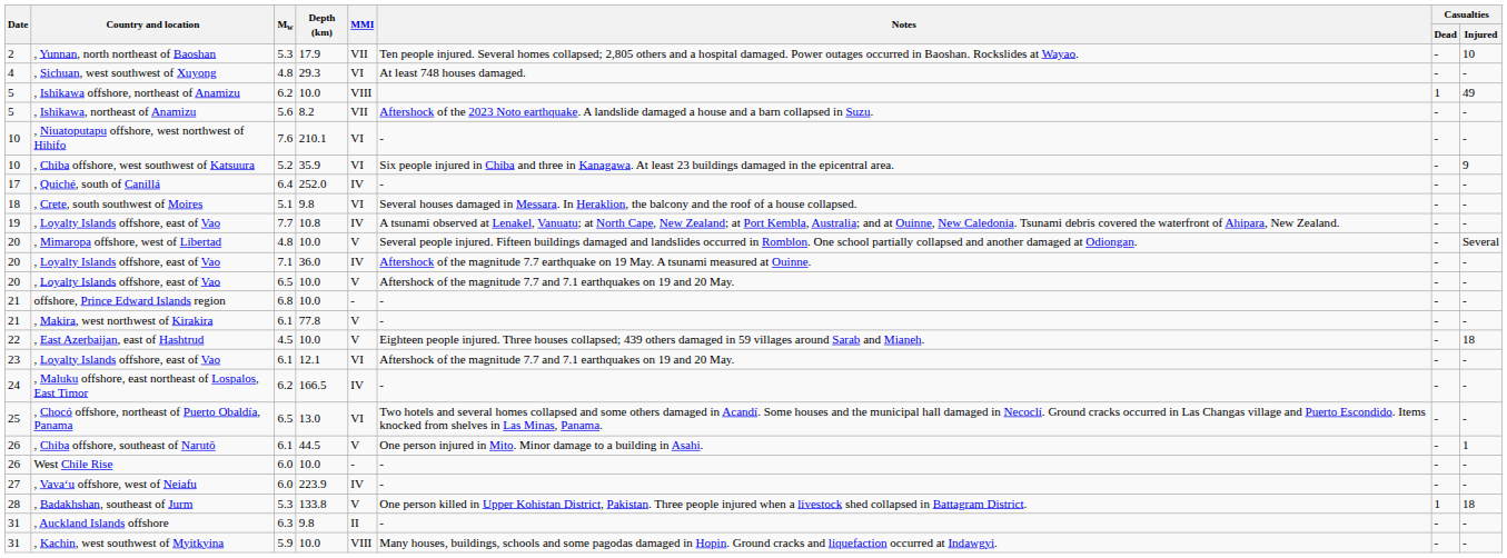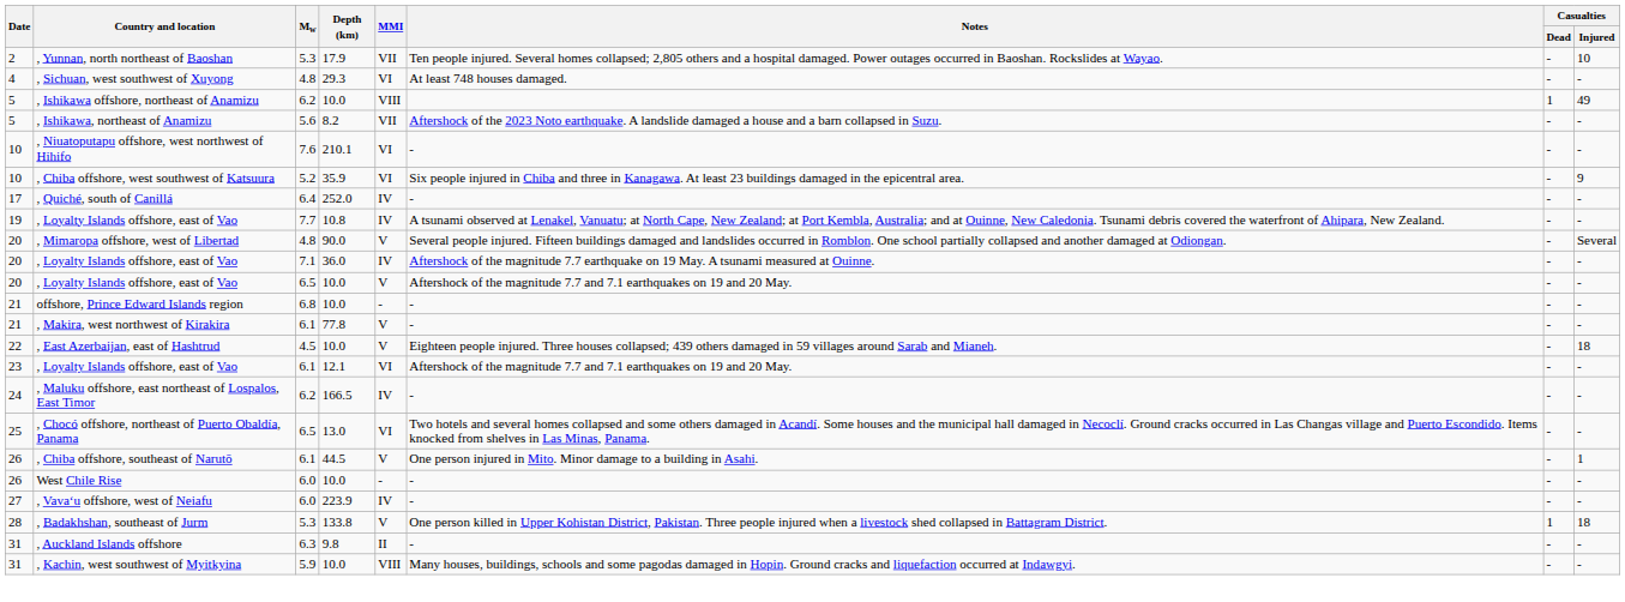 <table class="wikitable sortable" style="border:1px black;  margin-left:1em;">
 <tr>
 <th rowspan="2"><small>Date</small></th>
 <th rowspan="2" style="width: 310px"><small>Country and location</small></th>
 <th rowspan="2"><small>M<sub>w</sub></small></th>
 <th rowspan="2"><small>Depth (km)</small></th>
 <th rowspan="2"><small><a href='#'>MMI</a></small></th>
 <th rowspan="2" class="unsortable"><small>Notes</small></th>
 <th colspan="2"><small>Casualties</small></th>
 </tr>
 <tr>
 <th><small>Dead</small></th>
 <th><small>Injured</small></th>
 </tr>
 <tr>
 <td>2</td>
 <td>, <a href='#'>Yunnan</a>,  north northeast of <a href='#'>Baoshan</a></td>
 <td>5.3</td>
 <td>17.9</td>
 <td>VII</td>
 <td>Ten people injured. Several homes collapsed; 2,805 others and a hospital damaged. Power outages occurred in Baoshan. Rockslides at <a href='#'>Wayao</a>.</td>
 <td>-</td>
 <td>10</td>
 </tr>
 <tr>
 <td>4</td>
 <td>, <a href='#'>Sichuan</a>,  west southwest of <a href='#'>Xuyong</a></td>
 <td>4.8</td>
 <td>29.3</td>
 <td>VI</td>
 <td>At least 748 houses damaged.</td>
 <td>-</td>
 <td>-</td>
 </tr>
 <tr>
 <td>5</td>
 <td>, <a href='#'>Ishikawa</a> offshore,  northeast of <a href='#'>Anamizu</a></td>
 <td>6.2</td>
 <td>10.0</td>
 <td>VIII</td>
 <td></td>
 <td>1</td>
 <td>49</td>
 </tr>
 <tr>
 <td>5</td>
 <td>, <a href='#'>Ishikawa</a>,  northeast of <a href='#'>Anamizu</a></td>
 <td>5.6</td>
 <td>8.2</td>
 <td>VII</td>
 <td><a href='#'>Aftershock</a> of the <a href='#'>2023 Noto earthquake</a>. A landslide damaged a house and a barn collapsed in <a href='#'>Suzu</a>.</td>
 <td>-</td>
 <td>-</td>
 </tr>
 <tr>
 <td>10</td>
 <td>, <a href='#'>Niuatoputapu</a> offshore,  west northwest of <a href='#'>Hihifo</a></td>
 <td>7.6</td>
 <td>210.1</td>
 <td>VI</td>
 <td>-</td>
 <td>-</td>
 <td>-</td>
 </tr>
 <tr>
 <td>10</td>
 <td>, <a href='#'>Chiba</a> offshore,  west southwest of <a href='#'>Katsuura</a></td>
 <td>5.2</td>
 <td>35.9</td>
 <td>VI</td>
 <td>Six people injured in <a href='#'>Chiba</a> and three in <a href='#'>Kanagawa</a>. At least 23 buildings damaged in the epicentral area.</td>
 <td>-</td>
 <td>9</td>
 </tr>
 <tr>
 <td>17</td>
 <td>, <a href='#'>Quiché</a>,  south of <a href='#'>Canillá</a></td>
 <td>6.4</td>
 <td>252.0</td>
 <td>IV</td>
 <td>-</td>
 <td>-</td>
 <td>-</td>
 </tr>
 <tr>
-<td>18</td>
-<td>, <a href='#'>Crete</a>,  south southwest of <a href='#'>Moires</a></td>
-<td>5.1</td>
-<td>9.8</td>
-<td>VI</td>
-<td>Several houses damaged in <a href='#'>Messara</a>. In <a href='#'>Heraklion</a>, the balcony and the roof of a house collapsed.</td>
-<td>-</td>
-<td>-</td>
-</tr>
-<tr>
 <td>19</td>
 <td>, <a href='#'>Loyalty Islands</a> offshore,  east of <a href='#'>Vao</a></td>
 <td>7.7</td>
 <td>10.8</td>
 <td>IV</td>
 <td>A  tsunami observed at <a href='#'>Lenakel</a>, <a href='#'>Vanuatu</a>;  at <a href='#'>North Cape</a>, <a href='#'>New Zealand</a>;  at <a href='#'>Port Kembla</a>, <a href='#'>Australia</a>; and  at <a href='#'>Ouinne</a>, <a href='#'>New Caledonia</a>. Tsunami debris covered the waterfront of <a href='#'>Ahipara</a>, New Zealand.</td>
 <td>-</td>
 <td>-</td>
 </tr>
 <tr>
 <td>20</td>
 <td>, <a href='#'>Mimaropa</a> offshore,  west of <a href='#'>Libertad</a></td>
 <td>4.8</td>
-<td>10.0</td>
+<td>90.0</td>
 <td>V</td>
 <td>Several people injured. Fifteen buildings damaged and landslides occurred in <a href='#'>Romblon</a>. One school partially collapsed and another damaged at <a href='#'>Odiongan</a>.</td>
 <td>-</td>
 <td>Several</td>
 </tr>
 <tr>
 <td>20</td>
 <td>, <a href='#'>Loyalty Islands</a> offshore,  east of <a href='#'>Vao</a></td>
 <td>7.1</td>
 <td>36.0</td>
 <td>IV</td>
 <td><a href='#'>Aftershock</a> of the magnitude 7.7 earthquake on 19 May. A tsunami measured  at <a href='#'>Ouinne</a>.</td>
 <td>-</td>
 <td>-</td>
 </tr>
 <tr>
 <td>20</td>
 <td>, <a href='#'>Loyalty Islands</a> offshore,  east of <a href='#'>Vao</a></td>
 <td>6.5</td>
 <td>10.0</td>
 <td>V</td>
 <td>Aftershock of the magnitude 7.7 and 7.1 earthquakes on 19 and 20 May.</td>
 <td>-</td>
 <td>-</td>
 </tr>
 <tr>
 <td>21</td>
 <td> offshore, <a href='#'>Prince Edward Islands</a> region</td>
 <td>6.8</td>
 <td>10.0</td>
 <td>-</td>
 <td>-</td>
 <td>-</td>
 <td>-</td>
 </tr>
 <tr>
 <td>21</td>
 <td>, <a href='#'>Makira</a>,  west northwest of <a href='#'>Kirakira</a></td>
 <td>6.1</td>
 <td>77.8</td>
 <td>V</td>
 <td>-</td>
 <td>-</td>
 <td>-</td>
 </tr>
 <tr>
 <td>22</td>
 <td>, <a href='#'>East Azerbaijan</a>,  east of <a href='#'>Hashtrud</a></td>
 <td>4.5</td>
 <td>10.0</td>
 <td>V</td>
 <td>Eighteen people injured. Three houses collapsed; 439 others damaged in 59 villages around <a href='#'>Sarab</a> and <a href='#'>Mianeh</a>.</td>
 <td>-</td>
 <td>18</td>
 </tr>
 <tr>
 <td>23</td>
 <td>, <a href='#'>Loyalty Islands</a> offshore,  east of <a href='#'>Vao</a></td>
 <td>6.1</td>
 <td>12.1</td>
 <td>VI</td>
 <td>Aftershock of the magnitude 7.7 and 7.1 earthquakes on 19 and 20 May.</td>
 <td>-</td>
 <td>-</td>
 </tr>
 <tr>
 <td>24</td>
 <td>, <a href='#'>Maluku</a> offshore,  east northeast of <a href='#'>Lospalos</a>, <a href='#'>East Timor</a></td>
 <td>6.2</td>
 <td>166.5</td>
 <td>IV</td>
 <td>-</td>
 <td>-</td>
 <td>-</td>
 </tr>
 <tr>
 <td>25</td>
 <td>, <a href='#'>Chocó</a> offshore,  northeast of <a href='#'>Puerto Obaldía</a>, <a href='#'>Panama</a></td>
 <td>6.5</td>
 <td>13.0</td>
 <td>VI</td>
 <td>Two hotels and several homes collapsed and some others damaged in <a href='#'>Acandí</a>. Some houses and the municipal hall damaged in <a href='#'>Necoclí</a>. Ground cracks occurred in Las Changas village and <a href='#'>Puerto Escondido</a>. Items knocked from shelves in <a href='#'>Las Minas</a>, <a href='#'>Panama</a>.</td>
 <td>-</td>
 <td>-</td>
 </tr>
 <tr>
 <td>26</td>
 <td>, <a href='#'>Chiba</a> offshore,  southeast of <a href='#'>Narutō</a></td>
 <td>6.1</td>
 <td>44.5</td>
 <td>V</td>
 <td>One person injured in <a href='#'>Mito</a>. Minor damage to a building in <a href='#'>Asahi</a>.</td>
 <td>-</td>
 <td>1</td>
 </tr>
 <tr>
 <td>26</td>
 <td>West <a href='#'>Chile Rise</a></td>
 <td>6.0</td>
 <td>10.0</td>
 <td>-</td>
 <td>-</td>
 <td>-</td>
 <td>-</td>
 </tr>
 <tr>
 <td>27</td>
 <td>, <a href='#'>Vavaʻu</a> offshore,  west of <a href='#'>Neiafu</a></td>
 <td>6.0</td>
 <td>223.9</td>
 <td>IV</td>
 <td>-</td>
 <td>-</td>
 <td>-</td>
 </tr>
 <tr>
 <td>28</td>
 <td>, <a href='#'>Badakhshan</a>,  southeast of <a href='#'>Jurm</a></td>
 <td>5.3</td>
 <td>133.8</td>
 <td>V</td>
 <td>One person killed in <a href='#'>Upper Kohistan District</a>, <a href='#'>Pakistan</a>. Three people injured when a <a href='#'>livestock</a> shed collapsed in <a href='#'>Battagram District</a>.</td>
 <td>1</td>
 <td>18</td>
 </tr>
 <tr>
 <td>31</td>
 <td>, <a href='#'>Auckland Islands</a> offshore</td>
 <td>6.3</td>
 <td>9.8</td>
 <td>II</td>
 <td>-</td>
 <td>-</td>
 <td>-</td>
 </tr>
 <tr>
 <td>31</td>
 <td>, <a href='#'>Kachin</a>,  west southwest of <a href='#'>Myitkyina</a></td>
 <td>5.9</td>
 <td>10.0</td>
 <td>VIII</td>
 <td>Many houses, buildings, schools and some pagodas damaged in <a href='#'>Hopin</a>. Ground cracks and <a href='#'>liquefaction</a> occurred at <a href='#'>Indawgyi</a>.</td>
 <td>-</td>
 <td>-</td>
 </tr>
 <tr>
 </tr>
 </table>
